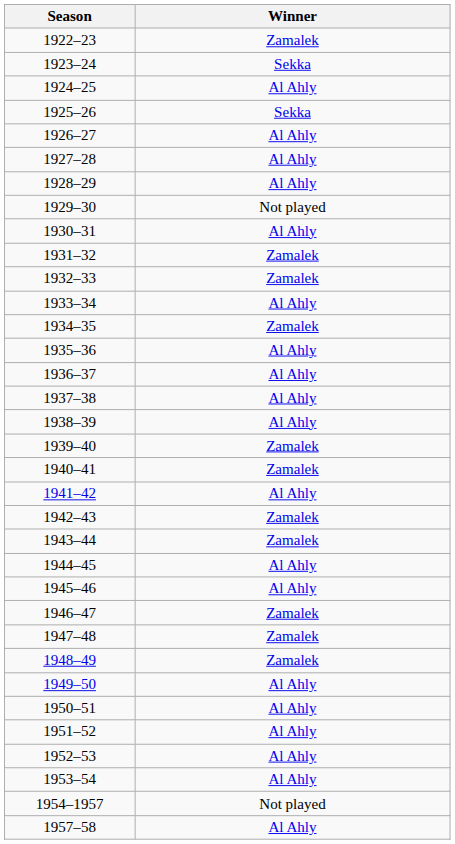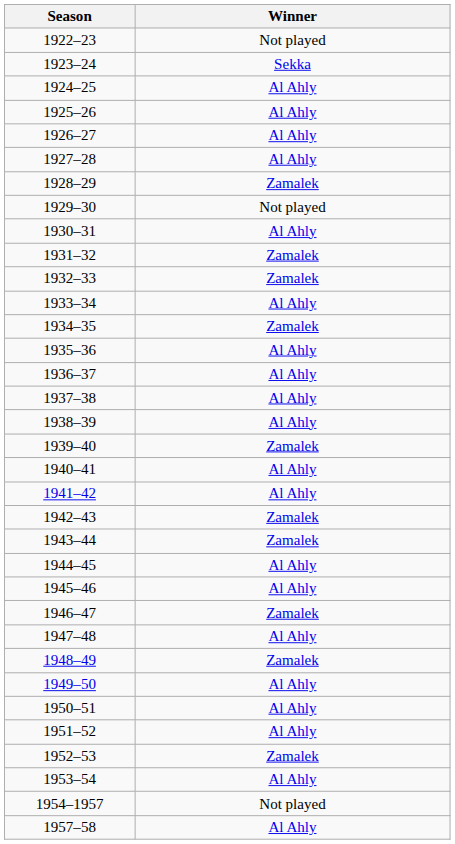 <table class="wikitable" style="text-align:center;" width=30%>
 <tr>
 <th style="width:8%;">Season</th>
 <th style="width:22%;">Winner</th>
 </tr>
 <tr>
 <td>1922–23</td>
-<td><a href='#'>Zamalek</a></td>
+<td>Not played</td>
 </tr>
 <tr>
 <td>1923–24</td>
 <td><a href='#'>Sekka</a></td>
 </tr>
 <tr>
 <td>1924–25</td>
 <td><a href='#'>Al Ahly</a></td>
 </tr>
 <tr>
 <td>1925–26</td>
-<td><a href='#'>Sekka</a></td>
+<td><a href='#'>Al Ahly</a></td>
 </tr>
 <tr>
 <td>1926–27</td>
 <td><a href='#'>Al Ahly</a></td>
 </tr>
 <tr>
 <td>1927–28</td>
 <td><a href='#'>Al Ahly</a></td>
 </tr>
 <tr>
 <td>1928–29</td>
-<td><a href='#'>Al Ahly</a></td>
+<td><a href='#'>Zamalek</a></td>
 </tr>
 <tr>
 <td>1929–30</td>
 <td>Not played</td>
 </tr>
 <tr>
 <td>1930–31</td>
 <td><a href='#'>Al Ahly</a></td>
 </tr>
 <tr>
 <td>1931–32</td>
 <td><a href='#'>Zamalek</a></td>
 </tr>
 <tr>
 <td>1932–33</td>
 <td><a href='#'>Zamalek</a></td>
 </tr>
 <tr>
 <td>1933–34</td>
 <td><a href='#'>Al Ahly</a></td>
 </tr>
 <tr>
 <td>1934–35</td>
 <td><a href='#'>Zamalek</a></td>
 </tr>
 <tr>
 <td>1935–36</td>
 <td><a href='#'>Al Ahly</a></td>
 </tr>
 <tr>
 <td>1936–37</td>
 <td><a href='#'>Al Ahly</a></td>
 </tr>
 <tr>
 <td>1937–38</td>
 <td><a href='#'>Al Ahly</a></td>
 </tr>
 <tr>
 <td>1938–39</td>
 <td><a href='#'>Al Ahly</a></td>
 </tr>
 <tr>
 <td>1939–40</td>
 <td><a href='#'>Zamalek</a></td>
 </tr>
 <tr>
 <td>1940–41</td>
-<td><a href='#'>Zamalek</a></td>
+<td><a href='#'>Al Ahly</a></td>
 </tr>
 <tr>
 <td><a href='#'>1941–42</a></td>
 <td><a href='#'>Al Ahly</a></td>
 </tr>
 <tr>
 <td>1942–43</td>
 <td><a href='#'>Zamalek</a></td>
 </tr>
 <tr>
 <td>1943–44</td>
 <td><a href='#'>Zamalek</a></td>
 </tr>
 <tr>
 <td>1944–45</td>
 <td><a href='#'>Al Ahly</a></td>
 </tr>
 <tr>
 <td>1945–46</td>
 <td><a href='#'>Al Ahly</a></td>
 </tr>
 <tr>
 <td>1946–47</td>
 <td><a href='#'>Zamalek</a></td>
 </tr>
 <tr>
 <td>1947–48</td>
-<td><a href='#'>Zamalek</a></td>
+<td><a href='#'>Al Ahly</a></td>
 </tr>
 <tr>
 <td><a href='#'>1948–49</a></td>
 <td><a href='#'>Zamalek</a></td>
 </tr>
 <tr>
 <td><a href='#'>1949–50</a></td>
 <td><a href='#'>Al Ahly</a></td>
 </tr>
 <tr>
 <td>1950–51</td>
 <td><a href='#'>Al Ahly</a></td>
 </tr>
 <tr>
 <td>1951–52</td>
 <td><a href='#'>Al Ahly</a></td>
 </tr>
 <tr>
 <td>1952–53</td>
-<td><a href='#'>Al Ahly</a></td>
+<td><a href='#'>Zamalek</a></td>
 </tr>
 <tr>
 <td>1953–54</td>
 <td><a href='#'>Al Ahly</a></td>
 </tr>
 <tr>
 <td>1954–1957</td>
 <td>Not played</td>
 </tr>
 <tr>
 <td>1957–58</td>
 <td><a href='#'>Al Ahly</a></td>
 </tr>
 </table>
